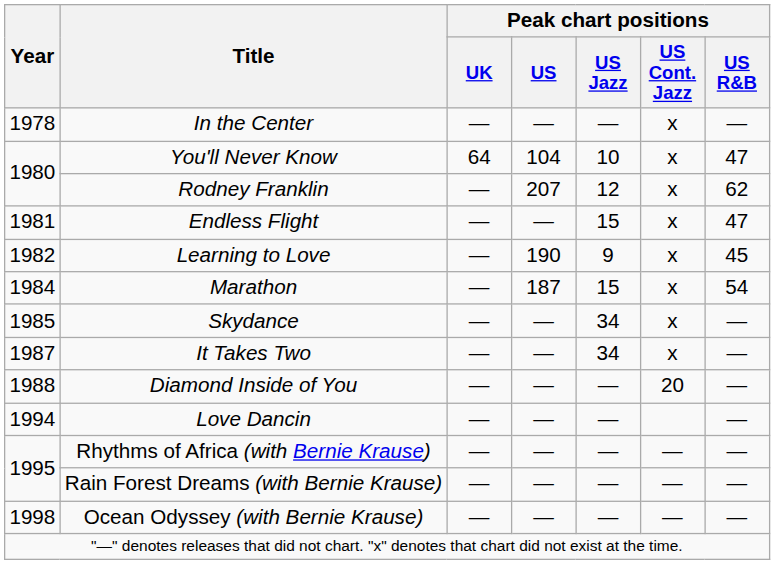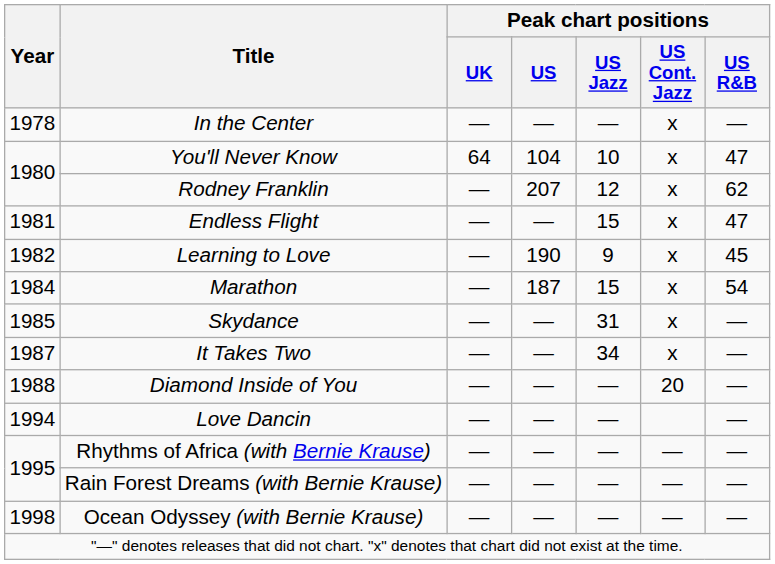 <table class="wikitable" style="text-align:center;">
 <tr>
 <th rowspan="2" scope="col">Year</th>
 <th rowspan="2" scope="col">Title</th>
 <th colspan="5" scope="col">Peak chart positions</th>
 </tr>
 <tr>
 <th scope="col" style="width:3em;font-size:90%;"><a href='#'>UK</a><br></th>
 <th scope="col" style="width:3em;font-size:90%;"><a href='#'>US</a></th>
 <th scope="col" style="width:3em;font-size:90%;"><a href='#'>US Jazz</a></th>
 <th scope="col" style="width:3em;font-size:90%;"><a href='#'>US Cont. Jazz</a></th>
 <th scope="col" style="width:3em;font-size:90%;"><a href='#'>US R&B</a></th>
 </tr>
 <tr>
 <td>1978</td>
 <td><em>In the Center</em></td>
 <td style="text-align:center;">—</td>
 <td>—</td>
 <td>—</td>
 <td>x</td>
 <td>—</td>
 </tr>
 <tr>
 <td rowspan="2">1980</td>
 <td><em>You'll Never Know</em></td>
 <td style="text-align:center;">64</td>
 <td>104</td>
 <td>10</td>
 <td>x</td>
 <td>47</td>
 </tr>
 <tr>
 <td><em>Rodney Franklin</em></td>
 <td>—</td>
 <td>207</td>
 <td>12</td>
 <td>x</td>
 <td>62</td>
 </tr>
 <tr>
 <td>1981</td>
 <td><em>Endless Flight</em></td>
 <td>—</td>
 <td>—</td>
 <td>15</td>
 <td>x</td>
 <td>47</td>
 </tr>
 <tr>
 <td>1982</td>
 <td><em>Learning to Love</em></td>
 <td>—</td>
 <td>190</td>
 <td>9</td>
 <td>x</td>
 <td>45</td>
 </tr>
 <tr>
 <td>1984</td>
 <td><em>Marathon</em></td>
 <td>—</td>
 <td>187</td>
 <td>15</td>
 <td>x</td>
 <td>54</td>
 </tr>
 <tr>
 <td>1985</td>
 <td><em>Skydance</em></td>
 <td>—</td>
 <td>—</td>
-<td>34</td>
+<td>31</td>
 <td>x</td>
 <td>—</td>
 </tr>
 <tr>
 <td>1987</td>
 <td><em>It Takes Two</em></td>
 <td>—</td>
 <td>—</td>
 <td>34</td>
 <td>x</td>
 <td>—</td>
 </tr>
 <tr>
 <td>1988</td>
 <td><em>Diamond Inside of You</em></td>
 <td>—</td>
 <td>—</td>
 <td>—</td>
 <td>20</td>
 <td>—</td>
 </tr>
 <tr>
 <td>1994</td>
 <td><em>Love Dancin<strong></td>
 <td>—</td>
 <td>—</td>
 <td>—</td>
 <td></td>
 <td>—</td>
 </tr>
 <tr>
 <td rowspan="2">1995</td>
 <td></em>Rhythms of Africa<em> (with <a href='#'>Bernie Krause</a>)</td>
 <td>—</td>
 <td>—</td>
 <td>—</td>
 <td>—</td>
 <td>—</td>
 </tr>
 <tr>
 <td></em>Rain Forest Dreams<em> (with Bernie Krause)</td>
 <td>—</td>
 <td>—</td>
 <td>—</td>
 <td>—</td>
 <td>—</td>
 </tr>
 <tr>
 <td>1998</td>
 <td></em>Ocean Odyssey<em> (with Bernie Krause)</td>
 <td>—</td>
 <td>—</td>
 <td>—</td>
 <td>—</td>
 <td>—</td>
 </tr>
 <tr>
 <td align="center" colspan="7" style="font-size: 9pt">"—" denotes releases that did not chart. "x" denotes that chart did not exist at the time.</td>
 </tr>
 </table>
